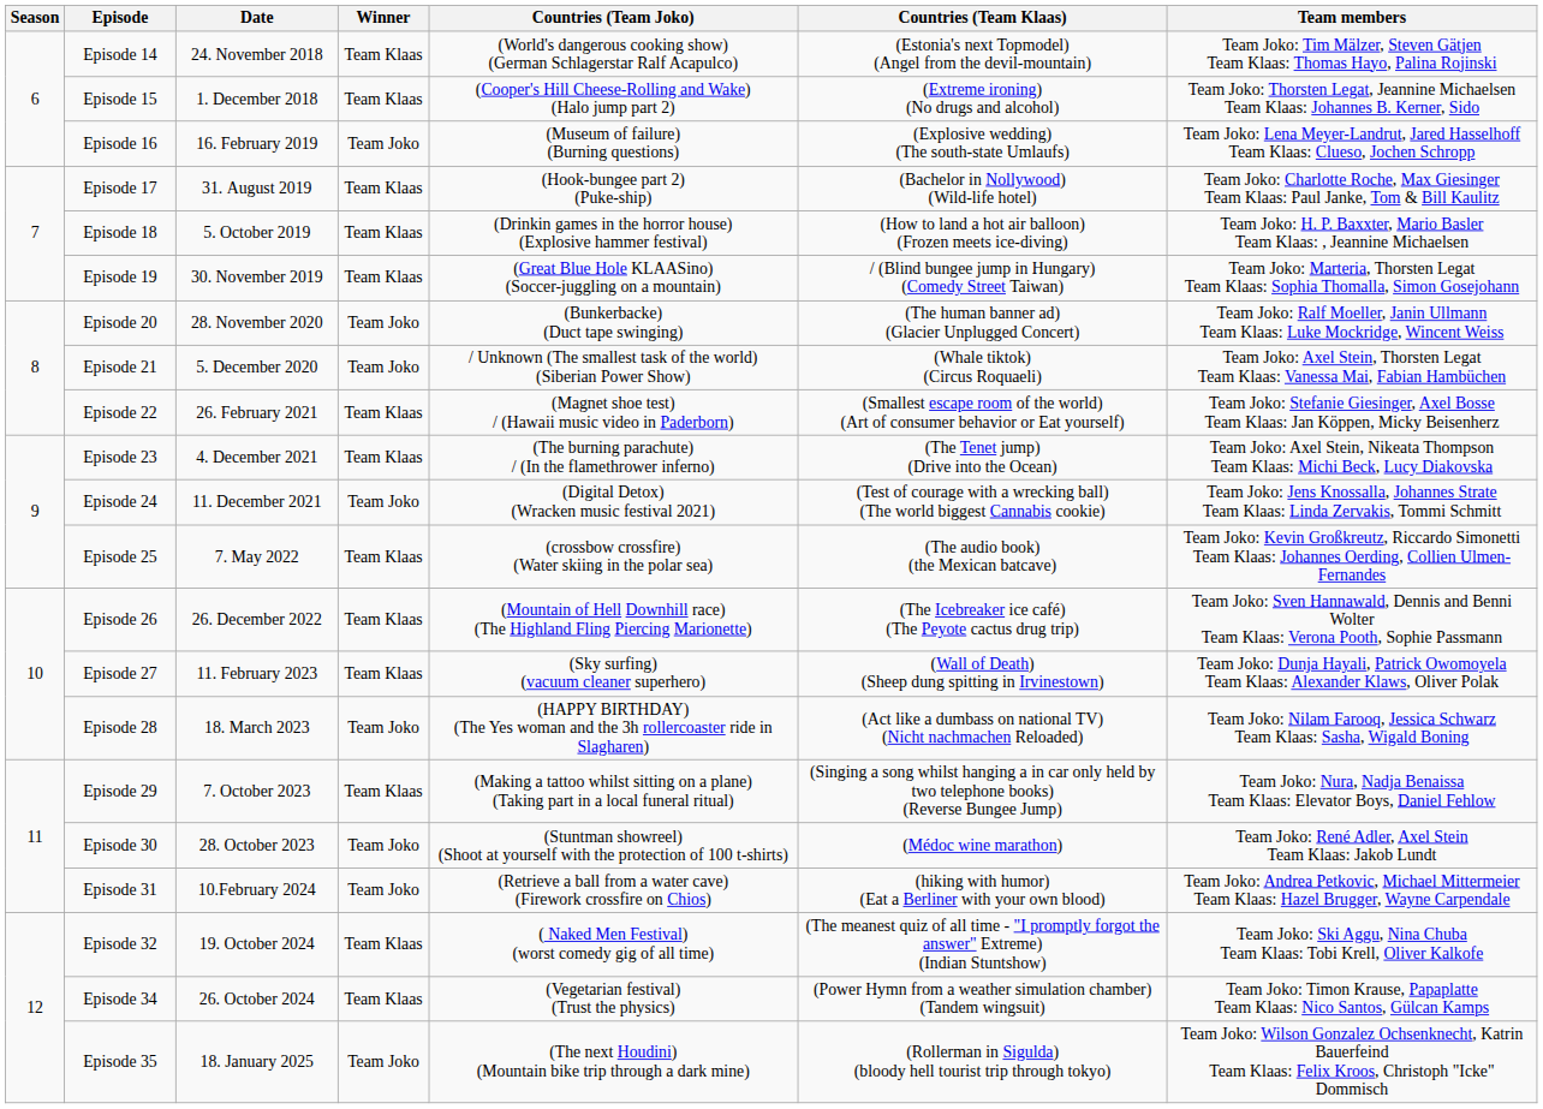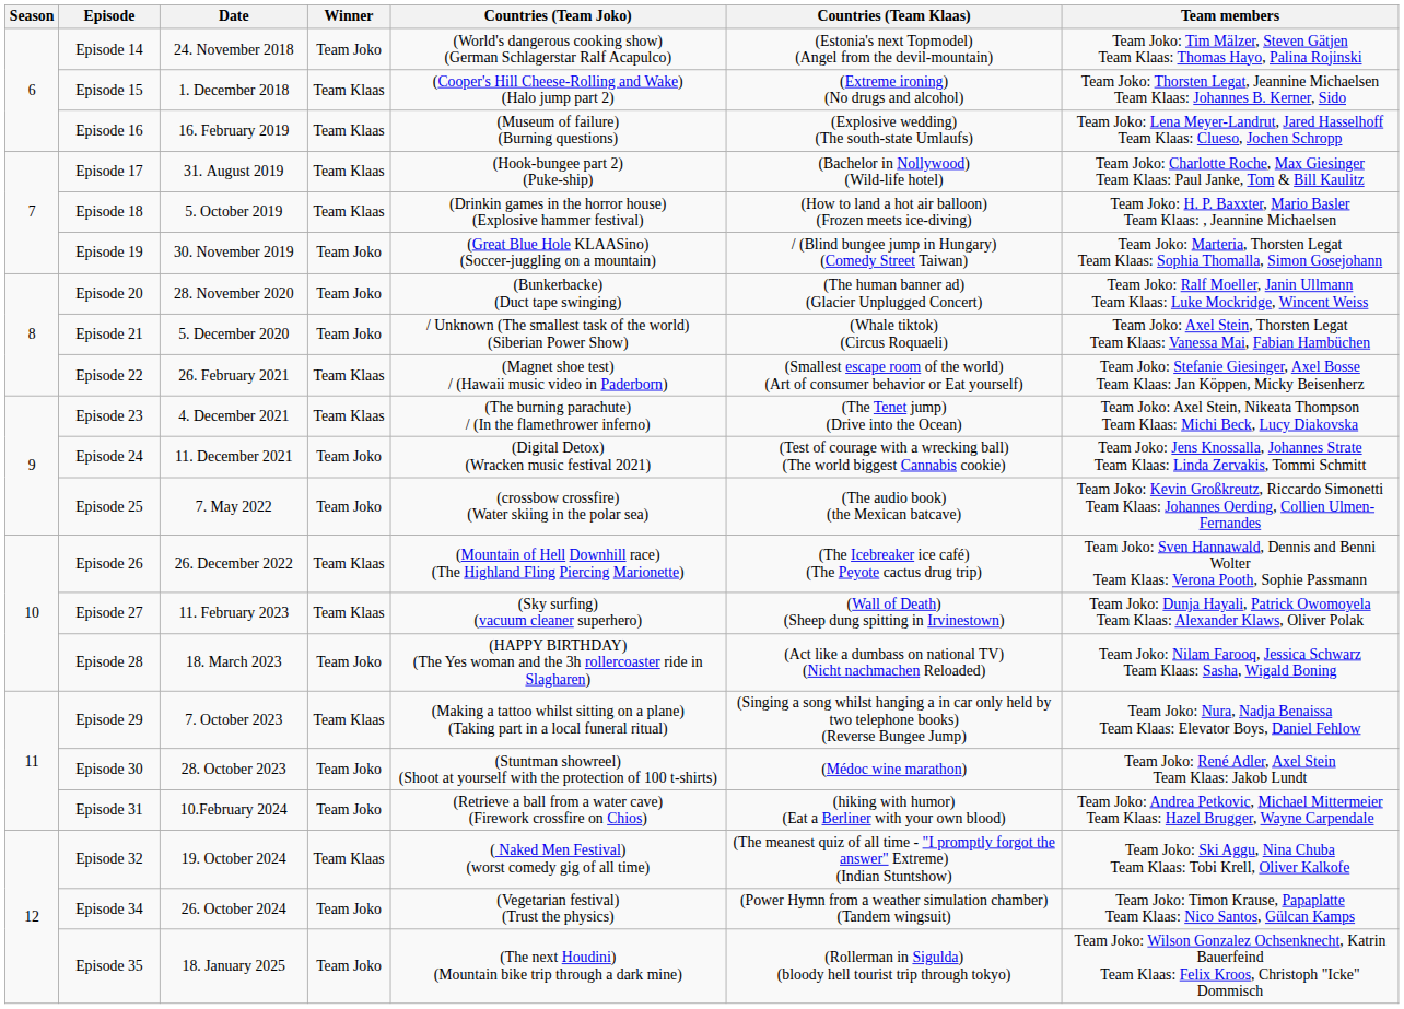 <table class="wikitable sortable" style="text-align:center">
 <tr>
 <th width="50">Season</th>
 <th width="100" class="unsortable">Episode</th>
 <th width="150">Date</th>
 <th width="80">Winner</th>
 <th width="350" class="unsortable">Countries (Team Joko)</th>
 <th width="350" class="unsortable">Countries (Team Klaas)</th>
 <th width="350" class="unsortable">Team members</th>
 </tr>
 <tr>
 <td rowspan="3">6</td>
 <td>Episode 14</td>
 <td>24. November 2018</td>
-<td>Team Klaas</td>
+<td>Team Joko</td>
 <td> (World's dangerous cooking show)<br> (German Schlagerstar Ralf Acapulco)</td>
 <td> (Estonia's next Topmodel)<br> (Angel from the devil-mountain)</td>
 <td>Team Joko: <a href='#'>Tim Mälzer</a>, <a href='#'>Steven Gätjen</a><br>Team Klaas: <a href='#'>Thomas Hayo</a>, <a href='#'>Palina Rojinski</a></td>
 </tr>
 <tr>
 <td>Episode 15</td>
 <td>1. December 2018</td>
 <td>Team Klaas</td>
 <td> (<a href='#'>Cooper's Hill Cheese-Rolling and Wake</a>)<br> (Halo jump part 2)</td>
 <td> (<a href='#'>Extreme ironing</a>)<br> (No drugs and alcohol)</td>
 <td>Team Joko: <a href='#'>Thorsten Legat</a>, Jeannine Michaelsen<br>Team Klaas: <a href='#'>Johannes B. Kerner</a>, <a href='#'>Sido</a></td>
 </tr>
 <tr>
 <td>Episode 16</td>
 <td>16. February 2019</td>
-<td>Team Joko</td>
+<td>Team Klaas</td>
 <td> (Museum of failure)<br> (Burning questions)</td>
 <td> (Explosive wedding)<br> (The south-state Umlaufs)</td>
 <td>Team Joko: <a href='#'>Lena Meyer-Landrut</a>, <a href='#'>Jared Hasselhoff</a><br>Team Klaas: <a href='#'>Clueso</a>, <a href='#'>Jochen Schropp</a></td>
 </tr>
 <tr>
 <td rowspan="3">7</td>
 <td>Episode 17</td>
 <td>31. August 2019</td>
 <td>Team Klaas</td>
 <td> (Hook-bungee part 2)<br> (Puke-ship)</td>
 <td> (Bachelor in <a href='#'>Nollywood</a>)<br> (Wild-life hotel)</td>
 <td>Team Joko: <a href='#'>Charlotte Roche</a>, <a href='#'>Max Giesinger</a><br>Team Klaas: Paul Janke, <a href='#'>Tom</a> & <a href='#'>Bill Kaulitz</a></td>
 </tr>
 <tr>
 <td>Episode 18</td>
 <td>5. October 2019</td>
 <td>Team Klaas</td>
 <td> (Drinkin games in the horror house)<br> (Explosive hammer festival)</td>
 <td> (How to land a hot air balloon)<br> (Frozen meets ice-diving)</td>
 <td>Team Joko: <a href='#'>H. P. Baxxter</a>, <a href='#'>Mario Basler</a><br>Team Klaas: , Jeannine Michaelsen</td>
 </tr>
 <tr>
 <td>Episode 19</td>
 <td>30. November 2019</td>
-<td>Team Klaas</td>
+<td>Team Joko</td>
 <td> (<a href='#'>Great Blue Hole</a> KLAASino)<br> (Soccer-juggling on a mountain)</td>
 <td> /  (Blind bungee jump in Hungary)<br> (<a href='#'>Comedy Street</a> Taiwan)</td>
 <td>Team Joko: <a href='#'>Marteria</a>, Thorsten Legat<br>Team Klaas: <a href='#'>Sophia Thomalla</a>, <a href='#'>Simon Gosejohann</a></td>
 </tr>
 <tr>
 <td rowspan="3">8</td>
 <td>Episode 20</td>
 <td>28. November 2020</td>
 <td>Team Joko</td>
 <td> (Bunkerbacke)<br> (Duct tape swinging)</td>
 <td> (The human banner ad)<br> (Glacier Unplugged Concert)</td>
 <td>Team Joko: <a href='#'>Ralf Moeller</a>, <a href='#'>Janin Ullmann</a><br>Team Klaas: <a href='#'>Luke Mockridge</a>, <a href='#'>Wincent Weiss</a></td>
 </tr>
 <tr>
 <td>Episode 21</td>
 <td>5. December 2020</td>
 <td>Team Joko</td>
 <td> / Unknown  (The smallest task of the world)<br> (Siberian Power Show)</td>
 <td> (Whale tiktok)<br> (Circus Roquaeli)</td>
 <td>Team Joko: <a href='#'>Axel Stein</a>, Thorsten Legat<br>Team Klaas: <a href='#'>Vanessa Mai</a>, <a href='#'>Fabian Hambüchen</a></td>
 </tr>
 <tr>
 <td>Episode 22</td>
 <td>26. February 2021</td>
 <td>Team Klaas</td>
 <td> (Magnet shoe test)<br> /  (Hawaii music video in <a href='#'>Paderborn</a>)</td>
 <td> (Smallest <a href='#'>escape room</a> of the world)<br> (Art of consumer behavior or Eat yourself)</td>
 <td>Team Joko: <a href='#'>Stefanie Giesinger</a>, <a href='#'>Axel Bosse</a><br>Team Klaas: Jan Köppen, Micky Beisenherz</td>
 </tr>
 <tr>
 <td rowspan="3">9</td>
 <td>Episode 23</td>
 <td>4. December 2021</td>
 <td>Team Klaas</td>
 <td> (The burning parachute)<br> /  (In the flamethrower inferno)</td>
 <td> (The <a href='#'>Tenet</a> jump)<br> (Drive into the Ocean)</td>
 <td>Team Joko: Axel Stein, Nikeata Thompson<br>Team Klaas: <a href='#'>Michi Beck</a>, <a href='#'>Lucy Diakovska</a></td>
 </tr>
 <tr>
 <td>Episode 24</td>
 <td>11. December 2021</td>
 <td>Team Joko</td>
 <td> (Digital Detox)<br> (Wracken music festival 2021)</td>
 <td> (Test of courage with a wrecking ball)<br> (The world biggest <a href='#'>Cannabis</a> cookie)</td>
 <td>Team Joko: <a href='#'>Jens Knossalla</a>, <a href='#'>Johannes Strate</a><br>Team Klaas: <a href='#'>Linda Zervakis</a>, Tommi Schmitt</td>
 </tr>
 <tr>
 <td>Episode 25</td>
 <td>7. May 2022</td>
-<td>Team Klaas</td>
+<td>Team Joko</td>
 <td> (crossbow crossfire)<br> (Water skiing in the polar sea)</td>
 <td> (The audio book)<br> (the Mexican batcave)</td>
 <td>Team Joko: <a href='#'>Kevin Großkreutz</a>, Riccardo Simonetti<br>Team Klaas: <a href='#'>Johannes Oerding</a>, <a href='#'>Collien Ulmen-Fernandes</a></td>
 </tr>
 <tr>
 <td rowspan="3">10</td>
 <td>Episode 26</td>
 <td>26. December 2022</td>
 <td>Team Klaas</td>
 <td> (<a href='#'>Mountain of Hell</a> <a href='#'>Downhill</a> race)<br> (The <a href='#'>Highland Fling</a> <a href='#'>Piercing</a> <a href='#'>Marionette</a>)</td>
 <td> (The <a href='#'>Icebreaker</a> ice café)<br> (The <a href='#'>Peyote</a> cactus drug trip)</td>
 <td>Team Joko: <a href='#'>Sven Hannawald</a>, Dennis and Benni Wolter<br>Team Klaas: <a href='#'>Verona Pooth</a>, Sophie Passmann</td>
 </tr>
 <tr>
 <td>Episode 27</td>
 <td>11. February 2023</td>
 <td>Team Klaas</td>
 <td> (Sky surfing)<br> (<a href='#'>vacuum cleaner</a> superhero)</td>
 <td> (<a href='#'>Wall of Death</a>)<br> (Sheep dung spitting in <a href='#'>Irvinestown</a>)</td>
 <td>Team Joko: <a href='#'>Dunja Hayali</a>, <a href='#'>Patrick Owomoyela</a><br>Team Klaas: <a href='#'>Alexander Klaws</a>, Oliver Polak</td>
 </tr>
 <tr>
 <td>Episode 28</td>
 <td>18. March 2023</td>
 <td>Team Joko</td>
 <td> (HAPPY BIRTHDAY)<br> (The Yes woman and the 3h <a href='#'>rollercoaster</a> ride in <a href='#'>Slagharen</a>)</td>
 <td> (Act like a dumbass on national TV)<br> (<a href='#'>Nicht nachmachen</a> Reloaded)</td>
 <td>Team Joko: <a href='#'>Nilam Farooq</a>, <a href='#'>Jessica Schwarz</a><br>Team Klaas: <a href='#'>Sasha</a>, <a href='#'>Wigald Boning</a></td>
 </tr>
 <tr>
 <td rowspan="3">11</td>
 <td>Episode 29</td>
 <td>7. October 2023</td>
 <td>Team Klaas</td>
 <td> (Making a tattoo whilst sitting on a plane)<br> (Taking part in a local funeral ritual)</td>
 <td> (Singing a song whilst hanging a in car only held by two telephone books)<br> (Reverse Bungee Jump)</td>
 <td>Team Joko: <a href='#'>Nura</a>, <a href='#'>Nadja Benaissa</a><br>Team Klaas: Elevator Boys, <a href='#'>Daniel Fehlow</a></td>
 </tr>
 <tr>
 <td>Episode 30</td>
 <td>28. October 2023</td>
 <td>Team Joko</td>
 <td> (Stuntman showreel)<br> (Shoot at yourself with the protection of 100 t-shirts)</td>
 <td> (<a href='#'>Médoc wine marathon</a>)</td>
 <td>Team Joko: <a href='#'>René Adler</a>, <a href='#'>Axel Stein</a><br>Team Klaas: Jakob Lundt</td>
 </tr>
 <tr>
 <td>Episode 31</td>
 <td>10.February 2024</td>
 <td>Team Joko</td>
 <td> (Retrieve a ball from a water cave)<br> (Firework crossfire on <a href='#'>Chios</a>)</td>
 <td> (hiking with humor)<br> (Eat a <a href='#'>Berliner</a> with your own blood)</td>
 <td>Team Joko: <a href='#'>Andrea Petkovic</a>, <a href='#'>Michael Mittermeier</a><br>Team Klaas: <a href='#'>Hazel Brugger</a>, <a href='#'>Wayne Carpendale</a></td>
 </tr>
 <tr>
 <td rowspan="3">12</td>
 <td>Episode 32</td>
 <td>19. October 2024</td>
 <td>Team Klaas</td>
 <td> (<a href='#'> Naked Men Festival</a>)<br> (worst comedy gig of all time)</td>
 <td> (The meanest quiz of all time - <a href='#'>"I promptly forgot the answer"</a> Extreme)<br> (Indian Stuntshow)</td>
 <td>Team Joko: <a href='#'>Ski Aggu</a>, <a href='#'>Nina Chuba</a><br>Team Klaas: Tobi Krell, <a href='#'>Oliver Kalkofe</a></td>
 </tr>
 <tr>
 <td>Episode 34</td>
 <td>26. October 2024</td>
-<td>Team Klaas</td>
+<td>Team Joko</td>
 <td> (Vegetarian festival)<br> (Trust the physics)</td>
 <td> (Power Hymn from a weather simulation chamber)<br> (Tandem wingsuit)</td>
 <td>Team Joko: Timon Krause, <a href='#'>Papaplatte</a><br>Team Klaas: <a href='#'>Nico Santos</a>, <a href='#'>Gülcan Kamps</a></td>
 </tr>
 <tr>
 <td>Episode 35</td>
 <td>18. January 2025</td>
 <td>Team Joko</td>
 <td> (The next <a href='#'> Houdini</a>)<br> (Mountain bike trip through a dark mine)</td>
 <td> (Rollerman in <a href='#'> Sigulda</a>)<br> (bloody hell tourist trip through tokyo)</td>
 <td>Team Joko: <a href='#'>Wilson Gonzalez Ochsenknecht</a>, Katrin Bauerfeind<br>Team Klaas: <a href='#'>Felix Kroos</a>, Christoph "Icke" Dommisch</td>
 </tr>
 </table>
